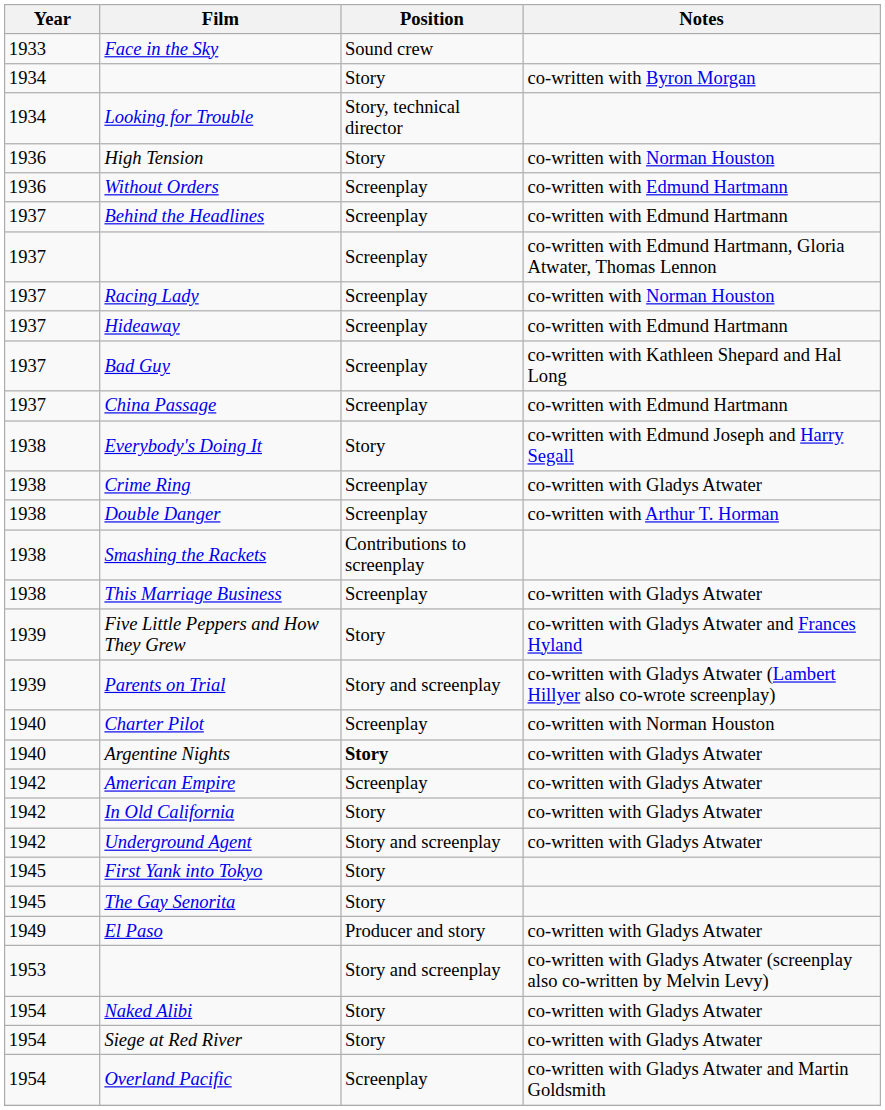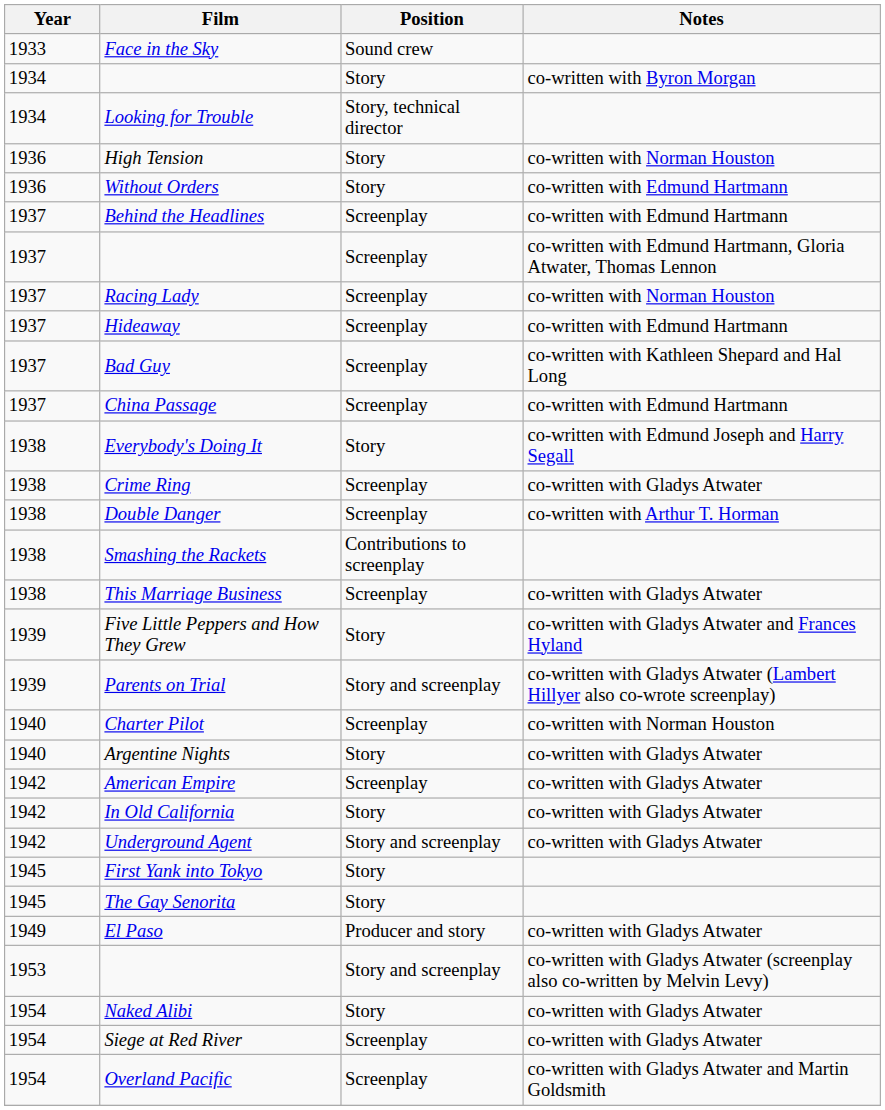 <table class="wikitable sortable plainrowheaders">
 <tr>
 <th scope="col" style="width:75px">Year</th>
 <th scope="col" style="width:200px">Film</th>
 <th scope="col" style="width:150px">Position</th>
 <th scope="col" style="width:300px" class="unsortable">Notes</th>
 </tr>
 <tr>
 <td>1933</td>
 <td><em><a href='#'>Face in the Sky</a></em></td>
 <td>Sound crew</td>
 <td></td>
 </tr>
 <tr>
 <td>1934</td>
 <td><em></em></td>
 <td>Story</td>
 <td>co-written with <a href='#'>Byron Morgan</a></td>
 </tr>
 <tr>
 <td>1934</td>
 <td><em><a href='#'>Looking for Trouble</a></em></td>
 <td>Story, technical director</td>
 <td></td>
 </tr>
 <tr>
 <td>1936</td>
 <td><em>High Tension</em></td>
 <td>Story</td>
 <td>co-written with <a href='#'>Norman Houston</a></td>
 </tr>
 <tr>
 <td>1936</td>
 <td><em><a href='#'>Without Orders</a></em></td>
-<td>Screenplay</td>
+<td>Story</td>
 <td>co-written with <a href='#'>Edmund Hartmann</a></td>
 </tr>
 <tr>
 <td>1937</td>
 <td><em><a href='#'>Behind the Headlines</a></em></td>
 <td>Screenplay</td>
 <td>co-written with Edmund Hartmann</td>
 </tr>
 <tr>
 <td>1937</td>
 <td><em></em></td>
 <td>Screenplay</td>
 <td>co-written with Edmund Hartmann, Gloria Atwater, Thomas Lennon</td>
 </tr>
 <tr>
 <td>1937</td>
 <td><em><a href='#'>Racing Lady</a></em></td>
 <td>Screenplay</td>
 <td>co-written with <a href='#'>Norman Houston</a></td>
 </tr>
 <tr>
 <td>1937</td>
 <td><em><a href='#'>Hideaway</a></em></td>
 <td>Screenplay</td>
 <td>co-written with Edmund Hartmann</td>
 </tr>
 <tr>
 <td>1937</td>
 <td><em><a href='#'>Bad Guy</a></em></td>
 <td>Screenplay</td>
 <td>co-written with Kathleen Shepard and Hal Long</td>
 </tr>
 <tr>
 <td>1937</td>
 <td><em><a href='#'>China Passage</a></em></td>
 <td>Screenplay</td>
 <td>co-written with Edmund Hartmann</td>
 </tr>
 <tr>
 <td>1938</td>
 <td><em><a href='#'>Everybody's Doing It</a></em></td>
 <td>Story</td>
 <td>co-written with Edmund Joseph and <a href='#'>Harry Segall</a></td>
 </tr>
 <tr>
 <td>1938</td>
 <td><em><a href='#'>Crime Ring</a></em></td>
 <td>Screenplay</td>
 <td>co-written with Gladys Atwater</td>
 </tr>
 <tr>
 <td>1938</td>
 <td><em><a href='#'>Double Danger</a></em></td>
 <td>Screenplay</td>
 <td>co-written with <a href='#'>Arthur T. Horman</a></td>
 </tr>
 <tr>
 <td>1938</td>
 <td><em><a href='#'>Smashing the Rackets</a></em></td>
 <td>Contributions to screenplay</td>
 <td></td>
 </tr>
 <tr>
 <td>1938</td>
 <td><em><a href='#'>This Marriage Business</a></em></td>
 <td>Screenplay</td>
 <td>co-written with Gladys Atwater</td>
 </tr>
 <tr>
 <td>1939</td>
 <td><em>Five Little Peppers and How They Grew</em></td>
 <td>Story</td>
 <td>co-written with Gladys Atwater and <a href='#'>Frances Hyland</a></td>
 </tr>
 <tr>
 <td>1939</td>
 <td><em><a href='#'>Parents on Trial</a></em></td>
 <td>Story and screenplay</td>
 <td>co-written with Gladys Atwater (<a href='#'>Lambert Hillyer</a> also co-wrote screenplay)</td>
 </tr>
 <tr>
 <td>1940</td>
 <td><em><a href='#'>Charter Pilot</a></em></td>
 <td>Screenplay</td>
 <td>co-written with Norman Houston</td>
 </tr>
 <tr>
 <td>1940</td>
 <td><em>Argentine Nights</em></td>
-<td><strong>Story</strong></td>
+<td>Story</td>
 <td>co-written with Gladys Atwater</td>
 </tr>
 <tr>
 <td>1942</td>
 <td><em><a href='#'>American Empire</a></em></td>
 <td>Screenplay</td>
 <td>co-written with Gladys Atwater</td>
 </tr>
 <tr>
 <td>1942</td>
 <td><em><a href='#'>In Old California</a></em></td>
 <td>Story</td>
 <td>co-written with Gladys Atwater</td>
 </tr>
 <tr>
 <td>1942</td>
 <td><em><a href='#'>Underground Agent</a></em></td>
 <td>Story and screenplay</td>
 <td>co-written with Gladys Atwater</td>
 </tr>
 <tr>
 <td>1945</td>
 <td><em><a href='#'>First Yank into Tokyo</a></em></td>
 <td>Story</td>
 <td></td>
 </tr>
 <tr>
 <td>1945</td>
 <td><em><a href='#'>The Gay Senorita</a></em></td>
 <td>Story</td>
 <td></td>
 </tr>
 <tr>
 <td>1949</td>
 <td><em><a href='#'>El Paso</a></em></td>
 <td>Producer and story</td>
 <td>co-written with Gladys Atwater</td>
 </tr>
 <tr>
 <td>1953</td>
 <td><em></em></td>
 <td>Story and screenplay</td>
 <td>co-written with Gladys Atwater (screenplay also co-written by Melvin Levy)</td>
 </tr>
 <tr>
 <td>1954</td>
 <td><em><a href='#'>Naked Alibi</a></em></td>
 <td>Story</td>
 <td>co-written with Gladys Atwater</td>
 </tr>
 <tr>
 <td>1954</td>
 <td><em>Siege at Red River</em></td>
-<td>Story</td>
+<td>Screenplay</td>
 <td>co-written with Gladys Atwater</td>
 </tr>
 <tr>
 <td>1954</td>
 <td><em><a href='#'>Overland Pacific</a></em></td>
 <td>Screenplay</td>
 <td>co-written with Gladys Atwater and Martin Goldsmith</td>
 </tr>
 <tr>
 </tr>
 </table>
